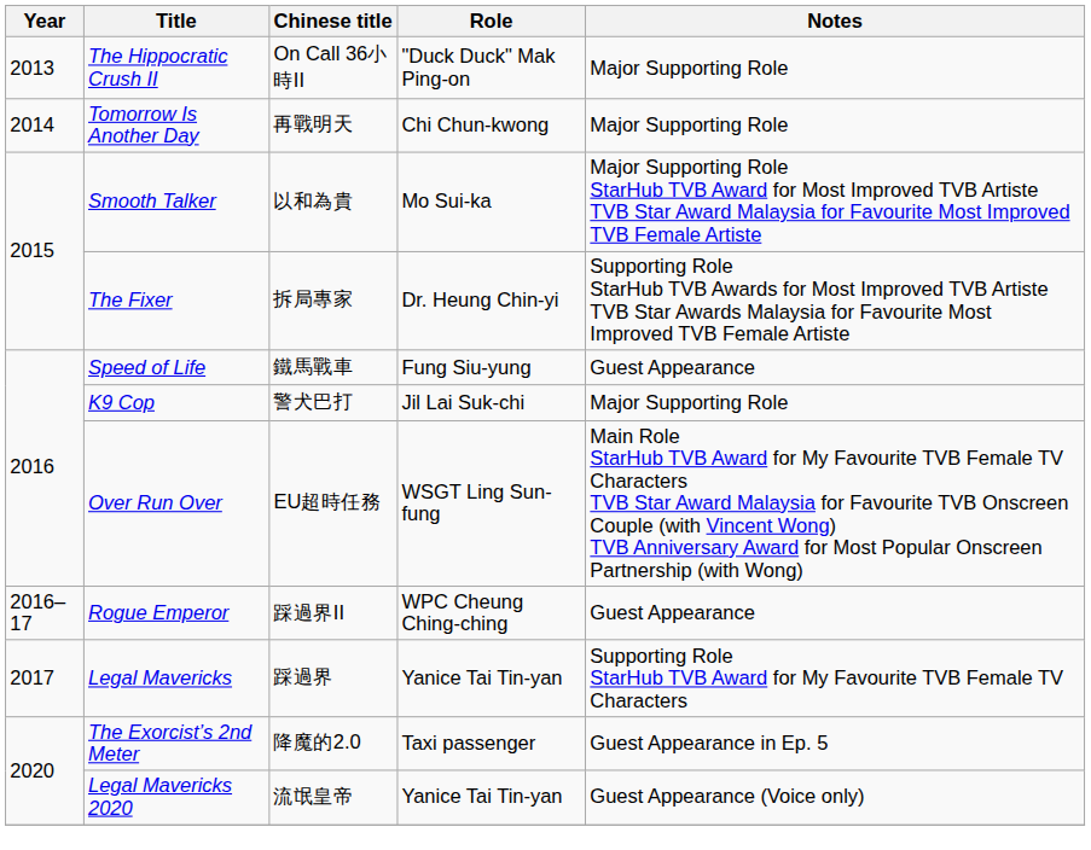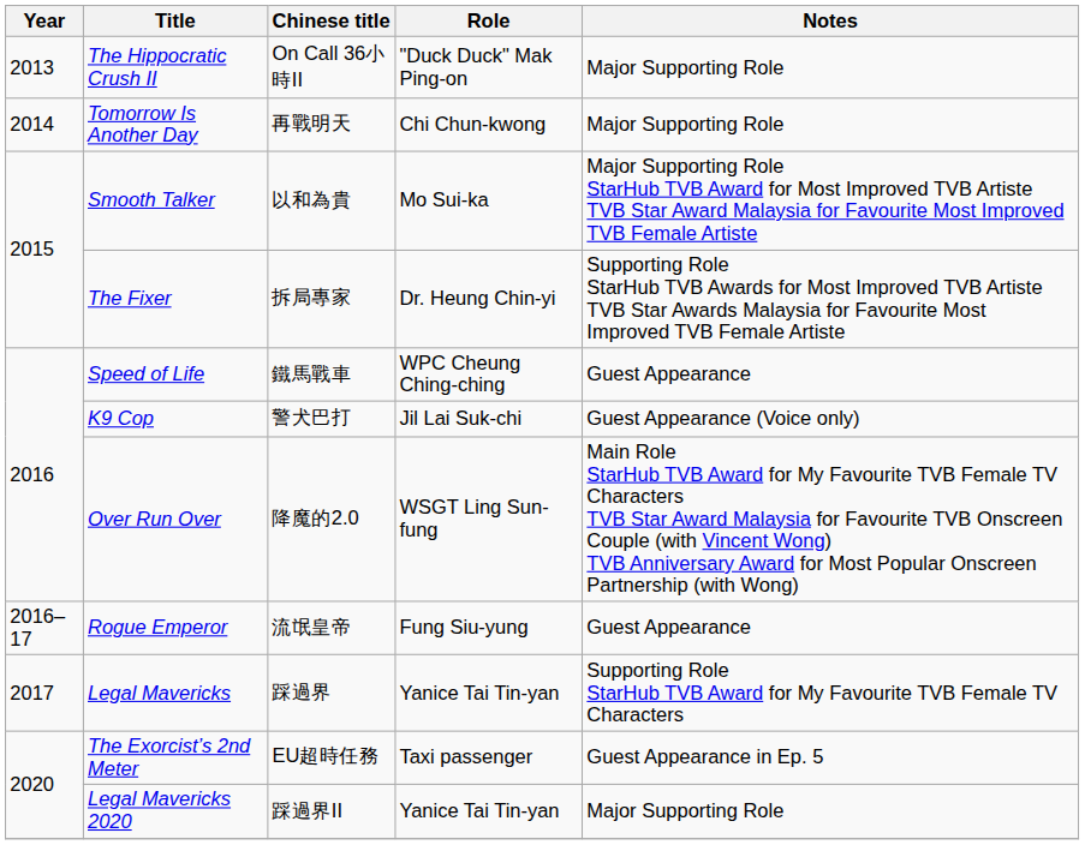 <table class="wikitable">
 <tr style="text-align:center;">
 <th>Year</th>
 <th>Title</th>
 <th>Chinese title</th>
 <th>Role</th>
 <th>Notes</th>
 </tr>
 <tr>
 <td>2013</td>
 <td><em><a href='#'>The Hippocratic Crush II</a></em></td>
 <td>On Call 36小時II</td>
 <td>"Duck Duck" Mak Ping-on</td>
 <td>Major Supporting Role</td>
 </tr>
 <tr>
 <td>2014</td>
 <td><em><a href='#'>Tomorrow Is Another Day</a></em></td>
 <td>再戰明天</td>
 <td>Chi Chun-kwong</td>
 <td>Major Supporting Role</td>
 </tr>
 <tr>
 <td rowspan=2>2015</td>
 <td><em><a href='#'>Smooth Talker</a></em></td>
 <td>以和為貴</td>
 <td>Mo Sui-ka</td>
 <td>Major Supporting Role <br> <a href='#'>StarHub TVB Award</a> for Most Improved TVB Artiste <br> <a href='#'>TVB Star Award Malaysia for Favourite Most Improved TVB Female Artiste</a></td>
 </tr>
 <tr>
 <td><em><a href='#'>The Fixer</a></em></td>
 <td>拆局專家</td>
 <td>Dr. Heung Chin-yi</td>
 <td>Supporting Role <br> StarHub TVB Awards for Most Improved TVB Artiste <br> TVB Star Awards Malaysia for Favourite Most Improved TVB Female Artiste</td>
 </tr>
 <tr>
 <td rowspan=3>2016</td>
 <td><em><a href='#'>Speed of Life</a></em></td>
 <td>鐵馬戰車</td>
-<td>Fung Siu-yung</td>
+<td>WPC Cheung Ching-ching</td>
 <td>Guest Appearance</td>
 </tr>
 <tr>
 <td><em><a href='#'>K9 Cop</a></em></td>
 <td>警犬巴打</td>
 <td>Jil Lai Suk-chi</td>
-<td>Major Supporting Role</td>
+<td>Guest Appearance (Voice only)</td>
 </tr>
 <tr>
 <td><em><a href='#'>Over Run Over</a></em></td>
-<td>EU超時任務</td>
+<td>降魔的2.0</td>
 <td>WSGT Ling Sun-fung</td>
 <td>Main Role<br> <a href='#'>StarHub TVB Award</a> for My Favourite TVB Female TV Characters <br> <a href='#'>TVB Star Award Malaysia</a> for Favourite TVB Onscreen Couple (with <a href='#'>Vincent Wong</a>) <br> <a href='#'>TVB Anniversary Award</a> for Most Popular Onscreen Partnership (with Wong)</td>
 </tr>
 <tr>
 <td>2016–17</td>
 <td><em><a href='#'>Rogue Emperor</a></em></td>
-<td>踩過界II</td>
-<td>WPC Cheung Ching-ching</td>
+<td>流氓皇帝</td>
+<td>Fung Siu-yung</td>
 <td>Guest Appearance</td>
 </tr>
 <tr>
 <td>2017</td>
 <td><em><a href='#'>Legal Mavericks</a></em></td>
 <td>踩過界</td>
 <td>Yanice Tai Tin-yan</td>
 <td>Supporting Role <br> <a href='#'>StarHub TVB Award</a> for My Favourite TVB Female TV Characters</td>
 </tr>
 <tr>
 <td rowspan=2>2020</td>
 <td><em><a href='#'>The Exorcist’s 2nd Meter</a></em></td>
-<td>降魔的2.0</td>
+<td>EU超時任務</td>
 <td>Taxi passenger</td>
 <td>Guest Appearance in Ep. 5</td>
 </tr>
 <tr>
 <td><em><a href='#'>Legal Mavericks 2020</a></em></td>
-<td>流氓皇帝</td>
+<td>踩過界II</td>
 <td>Yanice Tai Tin-yan</td>
-<td>Guest Appearance (Voice only)</td>
+<td>Major Supporting Role</td>
 </tr>
 <tr>
 </tr>
 </table>
